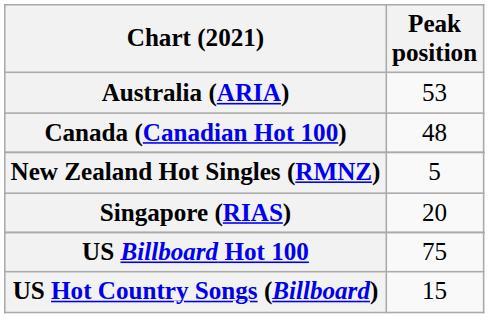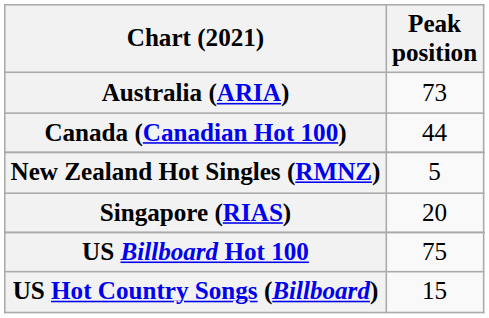 <table class="wikitable sortable plainrowheaders" style="text-align:center">
 <tr>
 <th scope="col">Chart (2021)</th>
 <th scope="col">Peak<br>position</th>
 </tr>
 <tr>
 <th scope="row">Australia (<a href='#'>ARIA</a>)</th>
-<td>53</td>
+<td>73</td>
 </tr>
 <tr>
 <th scope="row">Canada (<a href='#'>Canadian Hot 100</a>)</th>
-<td>48</td>
+<td>44</td>
 </tr>
 <tr>
 </tr>
 <tr>
 </tr>
 <tr>
 <th scope="row">New Zealand Hot Singles (<a href='#'>RMNZ</a>)</th>
 <td>5</td>
 </tr>
 <tr>
 <th scope="row">Singapore (<a href='#'>RIAS</a>)</th>
 <td>20</td>
 </tr>
 <tr>
 </tr>
 <tr>
 <th scope="row">US <a href='#'><em>Billboard</em> Hot 100</a></th>
 <td>75</td>
 </tr>
 <tr>
 <th scope="row">US <a href='#'>Hot Country Songs</a> (<em><a href='#'>Billboard</a></em>)</th>
 <td>15</td>
 </tr>
 </table>
